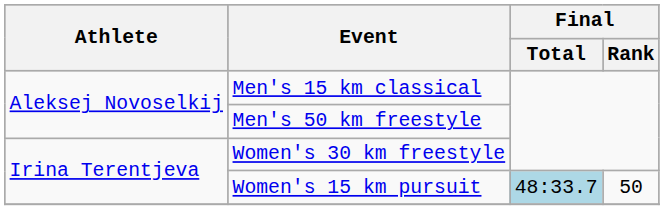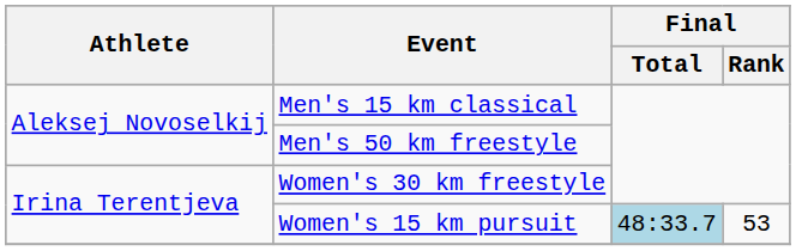 <table class="wikitable" style="font-size:90%">
 <tr>
 <th rowspan="2">Athlete</th>
 <th rowspan="2">Event</th>
 <th colspan="2">Final</th>
 </tr>
 <tr>
 <th>Total</th>
 <th>Rank</th>
 </tr>
 <tr>
 <td rowspan=2><a href='#'>Aleksej Novoselkij</a></td>
 <td><a href='#'>Men's 15 km classical</a></td>
 <td colspan=2 rowspan=3 align="center"></td>
 </tr>
 <tr>
 <td><a href='#'>Men's 50 km freestyle</a></td>
 </tr>
 <tr>
 <td rowspan=2><a href='#'>Irina Terentjeva</a></td>
 <td><a href='#'>Women's 30 km freestyle</a></td>
 </tr>
 <tr>
 <td><a href='#'>Women's 15 km pursuit</a></td>
 <td align="center" style="background: lightblue;">48:33.7</td>
-<td align="center">50</td>
+<td align="center">53</td>
 </tr>
 <tr>
 </tr>
 </table>
